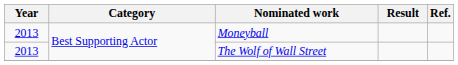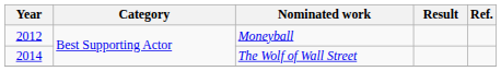 <table class=wikitable>
 <tr>
 <th scope="col" style="width:5em;">Year</th>
 <th scope="col" style="width:26em;">Category</th>
 <th scope="col" style="width:25em;">Nominated work</th>
 <th scope="col" style="width:5em;">Result</th>
 <th>Ref.</th>
 </tr>
 <tr>
-<td style="text-align:center;"><a href='#'>2013</a></td>
+<td style="text-align:center;"><a href='#'>2012</a></td>
 <td rowspan="2"><a href='#'>Best Supporting Actor</a></td>
 <td><em><a href='#'>Moneyball</a></em></td>
 <td></td>
 <td></td>
 </tr>
 <tr>
-<td style="text-align:center;"><a href='#'>2013</a></td>
+<td style="text-align:center;"><a href='#'>2014</a></td>
 <td><em><a href='#'>The Wolf of Wall Street</a></em></td>
 <td></td>
 <td></td>
 </tr>
 <tr>
 </tr>
 </table>
